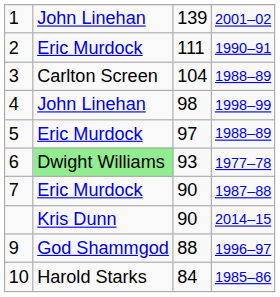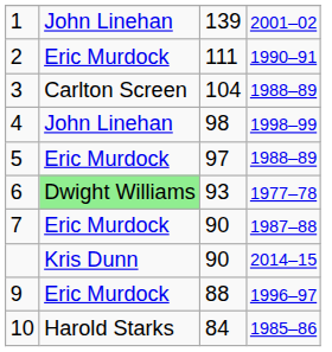 <table class="wikitable">
 <tr>
 </tr>
 <tr>
 <td>1</td>
 <td><a href='#'>John Linehan</a></td>
 <td>139</td>
 <td style="font-size:80%;"><a href='#'>2001–02</a></td>
 </tr>
 <tr>
 <td>2</td>
 <td><a href='#'>Eric Murdock</a></td>
 <td>111</td>
 <td style="font-size:80%;"><a href='#'>1990–91</a></td>
 </tr>
 <tr>
 <td>3</td>
 <td>Carlton Screen</td>
 <td>104</td>
 <td style="font-size:80%;"><a href='#'>1988–89</a></td>
 </tr>
 <tr>
 <td>4</td>
 <td><a href='#'>John Linehan</a></td>
 <td>98</td>
 <td style="font-size:80%;"><a href='#'>1998–99</a></td>
 </tr>
 <tr>
 <td>5</td>
 <td><a href='#'>Eric Murdock</a></td>
 <td>97</td>
 <td style="font-size:80%;"><a href='#'>1988–89</a></td>
 </tr>
 <tr>
 <td>6</td>
 <td style="background: lightgreen;">Dwight Williams</td>
 <td>93</td>
 <td style="font-size:80%;"><a href='#'>1977–78</a></td>
 </tr>
 <tr>
 <td>7</td>
 <td><a href='#'>Eric Murdock</a></td>
 <td>90</td>
 <td style="font-size:80%;"><a href='#'>1987–88</a></td>
 </tr>
 <tr>
 <td></td>
 <td><a href='#'>Kris Dunn</a></td>
 <td>90</td>
 <td style="font-size:80%;"><a href='#'>2014–15</a></td>
 </tr>
 <tr>
 <td>9</td>
-<td><a href='#'>God Shammgod</a></td>
+<td><a href='#'>Eric Murdock</a></td>
 <td>88</td>
 <td style="font-size:80%;"><a href='#'>1996–97</a></td>
 </tr>
 <tr>
 <td>10</td>
 <td>Harold Starks</td>
 <td>84</td>
 <td style="font-size:80%;"><a href='#'>1985–86</a></td>
 </tr>
 </table>
